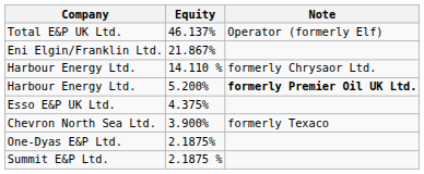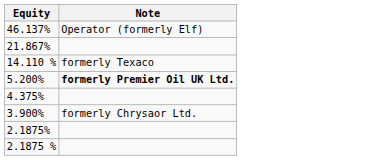 <table class="wikitable">
 <tr>
-<th>Company</th>
 <th>Equity</th>
 <th>Note</th>
 </tr>
 <tr>
-<td>Total E&P UK Ltd.</td>
 <td>46.137%</td>
 <td>Operator (formerly Elf)</td>
 </tr>
 <tr>
-<td>Eni Elgin/Franklin Ltd.</td>
 <td>21.867%</td>
 <td></td>
 </tr>
 <tr>
-<td>Harbour Energy Ltd.</td>
 <td>14.110 %</td>
-<td>formerly Chrysaor Ltd.</td>
+<td>formerly Texaco</td>
 </tr>
 <tr>
-<td>Harbour Energy Ltd.</td>
 <td>5.200%</td>
 <td><strong>formerly Premier Oil UK Ltd.</strong></td>
 </tr>
 <tr>
-<td>Esso E&P UK Ltd.</td>
 <td>4.375%</td>
 <td></td>
 </tr>
 <tr>
-<td>Chevron North Sea Ltd.</td>
 <td>3.900%</td>
-<td>formerly Texaco</td>
+<td>formerly Chrysaor Ltd.</td>
 </tr>
 <tr>
-<td>One-Dyas E&P Ltd.</td>
 <td>2.1875%</td>
 <td></td>
 </tr>
 <tr>
-<td>Summit E&P Ltd.</td>
 <td>2.1875 %</td>
 <td></td>
 </tr>
 </table>
